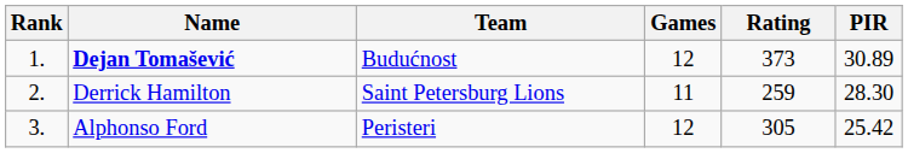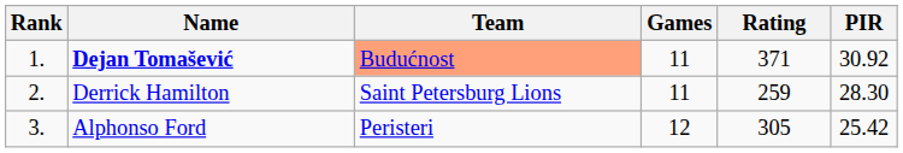 <table class="wikitable sortable" style="text-align: center">
 <tr>
 <th>Rank</th>
 <th width=200>Name</th>
 <th width=200>Team</th>
 <th>Games</th>
 <th width=75>Rating</th>
 <th width=40>PIR</th>
 </tr>
 <tr>
 <td>1.</td>
 <td style="text-align:left"> <strong><a href='#'>Dejan Tomašević</a></strong></td>
-<td style="text-align:left"> <a href='#'>Budućnost</a></td>
-<td>12</td>
-<td>373</td>
-<td>30.89</td>
+<td style="background: lightsalmon; text-align:left"> <a href='#'>Budućnost</a></td>
+<td>11</td>
+<td>371</td>
+<td>30.92</td>
 </tr>
 <tr>
 <td>2.</td>
 <td style="text-align:left"> <a href='#'>Derrick Hamilton</a></td>
 <td style="text-align:left"> <a href='#'>Saint Petersburg Lions</a></td>
 <td>11</td>
 <td>259</td>
 <td>28.30</td>
 </tr>
 <tr>
 <td>3.</td>
 <td style="text-align:left"> <a href='#'>Alphonso Ford</a></td>
 <td style="text-align:left"> <a href='#'>Peristeri</a></td>
 <td>12</td>
 <td>305</td>
 <td>25.42</td>
 </tr>
 </table>
